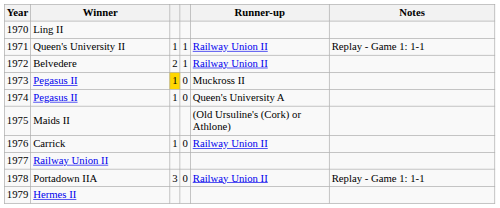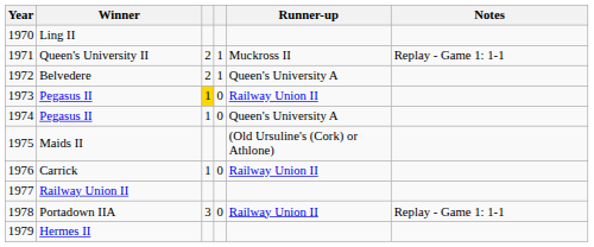 <table class="wikitable">
 <tr>
 <th>Year</th>
 <th>Winner</th>
 <th></th>
 <th></th>
 <th>Runner-up</th>
 <th>Notes</th>
 </tr>
 <tr>
 <td align="center">1970</td>
 <td width=200>Ling II</td>
 <td align="center"></td>
 <td align="center"></td>
 <td width=200></td>
 <td width=240></td>
 </tr>
 <tr>
 <td align="center">1971</td>
 <td>Queen's University II</td>
+<td align="center">2</td>
 <td align="center">1</td>
-<td align="center">1</td>
-<td><a href='#'>Railway Union II</a></td>
+<td>Muckross II</td>
 <td>Replay - Game 1: 1-1</td>
 </tr>
 <tr>
 <td align="center">1972</td>
 <td>Belvedere</td>
 <td align="center">2</td>
 <td align="center">1</td>
-<td><a href='#'>Railway Union II</a></td>
+<td>Queen's University A</td>
 <td></td>
 </tr>
 <tr>
 <td align="center">1973</td>
 <td><a href='#'>Pegasus II</a></td>
 <td align="center" style="background: gold;">1</td>
 <td align="center">0</td>
-<td>Muckross II</td>
+<td><a href='#'>Railway Union II</a></td>
 <td></td>
 </tr>
 <tr>
 <td align="center">1974</td>
 <td><a href='#'>Pegasus II</a></td>
 <td align="center">1</td>
 <td align="center">0</td>
 <td>Queen's University A</td>
 <td></td>
 </tr>
 <tr>
 <td align="center">1975</td>
 <td>Maids II</td>
 <td align="center"></td>
 <td align="center"></td>
 <td>(Old Ursuline's (Cork) or Athlone)</td>
 <td></td>
 </tr>
 <tr>
 <td align="center">1976</td>
 <td>Carrick</td>
 <td align="center">1</td>
 <td align="center">0</td>
 <td><a href='#'>Railway Union II</a></td>
 <td></td>
 </tr>
 <tr>
 <td align="center">1977</td>
 <td><a href='#'>Railway Union II</a></td>
 <td align="center"></td>
 <td align="center"></td>
 <td></td>
 <td></td>
 </tr>
 <tr>
 <td align="center">1978</td>
 <td>Portadown IIA</td>
 <td align="center">3</td>
 <td align="center">0</td>
 <td><a href='#'>Railway Union II</a></td>
 <td>Replay - Game 1: 1-1</td>
 </tr>
 <tr>
 <td align="center">1979</td>
 <td><a href='#'>Hermes II</a></td>
 <td align="center"></td>
 <td align="center"></td>
 <td></td>
 <td></td>
 </tr>
 </table>
